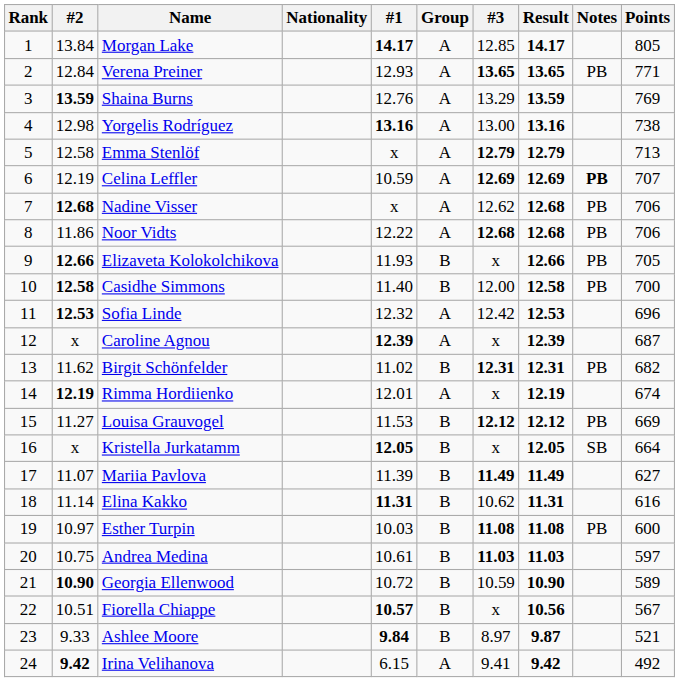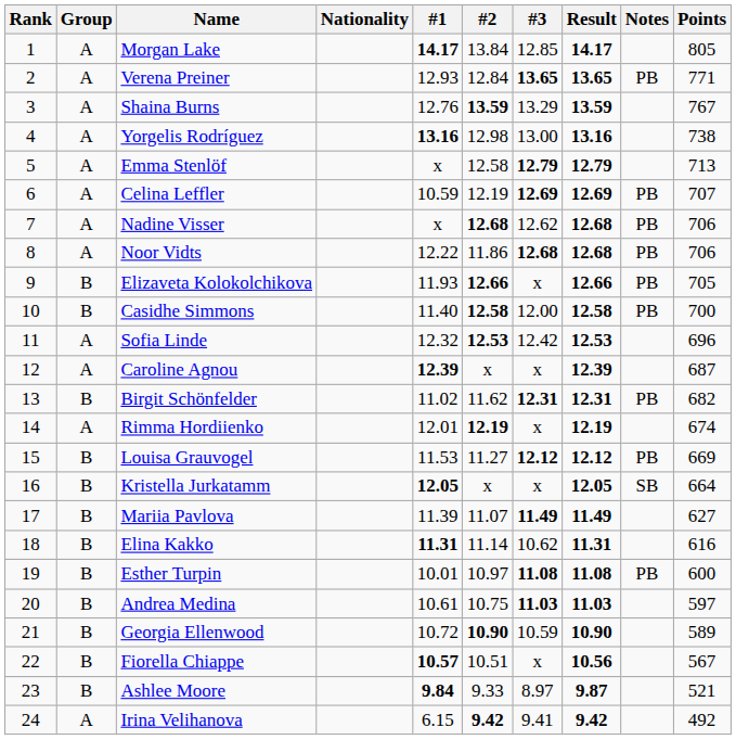 <table class="wikitable sortable" style="text-align:center">
 <tr>
 <th>Rank</th>
-<th>#2</th>
+<th>Group</th>
 <th>Name</th>
 <th>Nationality</th>
 <th>#1</th>
-<th>Group</th>
+<th>#2</th>
 <th>#3</th>
 <th>Result</th>
 <th>Notes</th>
 <th>Points</th>
 </tr>
 <tr>
 <td>1</td>
-<td>13.84</td>
+<td>A</td>
 <td align=left><a href='#'>Morgan Lake</a></td>
 <td align=left></td>
 <td><strong>14.17</strong></td>
-<td>A</td>
+<td>13.84</td>
 <td>12.85</td>
 <td><strong>14.17</strong></td>
 <td></td>
 <td>805</td>
 </tr>
 <tr>
 <td>2</td>
-<td>12.84</td>
+<td>A</td>
 <td align=left><a href='#'>Verena Preiner</a></td>
 <td align=left></td>
 <td>12.93</td>
-<td>A</td>
+<td>12.84</td>
 <td><strong>13.65</strong></td>
 <td><strong>13.65</strong></td>
 <td>PB</td>
 <td>771</td>
 </tr>
 <tr>
 <td>3</td>
-<td><strong>13.59</strong></td>
+<td>A</td>
 <td align=left><a href='#'>Shaina Burns</a></td>
 <td align=left></td>
 <td>12.76</td>
-<td>A</td>
+<td><strong>13.59</strong></td>
 <td>13.29</td>
 <td><strong>13.59</strong></td>
 <td></td>
-<td>769</td>
+<td>767</td>
 </tr>
 <tr>
 <td>4</td>
-<td>12.98</td>
+<td>A</td>
 <td align=left><a href='#'>Yorgelis Rodríguez</a></td>
 <td align=left></td>
 <td><strong>13.16</strong></td>
-<td>A</td>
+<td>12.98</td>
 <td>13.00</td>
 <td><strong>13.16</strong></td>
 <td></td>
 <td>738</td>
 </tr>
 <tr>
 <td>5</td>
-<td>12.58</td>
+<td>A</td>
 <td align=left><a href='#'>Emma Stenlöf</a></td>
 <td align=left></td>
 <td>x</td>
-<td>A</td>
+<td>12.58</td>
 <td><strong>12.79</strong></td>
 <td><strong>12.79</strong></td>
 <td></td>
 <td>713</td>
 </tr>
 <tr>
 <td>6</td>
-<td>12.19</td>
+<td>A</td>
 <td align=left><a href='#'>Celina Leffler</a></td>
 <td align=left></td>
 <td>10.59</td>
-<td>A</td>
+<td>12.19</td>
 <td><strong>12.69</strong></td>
 <td><strong>12.69</strong></td>
-<td><strong>PB</strong></td>
+<td>PB</td>
 <td>707</td>
 </tr>
 <tr>
 <td>7</td>
-<td><strong>12.68</strong></td>
+<td>A</td>
 <td align=left><a href='#'>Nadine Visser</a></td>
 <td align=left></td>
 <td>x</td>
-<td>A</td>
+<td><strong>12.68</strong></td>
 <td>12.62</td>
 <td><strong>12.68</strong></td>
 <td>PB</td>
 <td>706</td>
 </tr>
 <tr>
 <td>8</td>
-<td>11.86</td>
+<td>A</td>
 <td align=left><a href='#'>Noor Vidts</a></td>
 <td align=left></td>
 <td>12.22</td>
-<td>A</td>
+<td>11.86</td>
 <td><strong>12.68</strong></td>
 <td><strong>12.68</strong></td>
 <td>PB</td>
 <td>706</td>
 </tr>
 <tr>
 <td>9</td>
-<td><strong>12.66</strong></td>
+<td>B</td>
 <td align=left><a href='#'>Elizaveta Kolokolchikova</a></td>
 <td align=left></td>
 <td>11.93</td>
-<td>B</td>
+<td><strong>12.66</strong></td>
 <td>x</td>
 <td><strong>12.66</strong></td>
 <td>PB</td>
 <td>705</td>
 </tr>
 <tr>
 <td>10</td>
-<td><strong>12.58</strong></td>
+<td>B</td>
 <td align=left><a href='#'>Casidhe Simmons</a></td>
 <td align=left></td>
 <td>11.40</td>
-<td>B</td>
+<td><strong>12.58</strong></td>
 <td>12.00</td>
 <td><strong>12.58</strong></td>
 <td>PB</td>
 <td>700</td>
 </tr>
 <tr>
 <td>11</td>
-<td><strong>12.53</strong></td>
+<td>A</td>
 <td align=left><a href='#'>Sofia Linde</a></td>
 <td align=left></td>
 <td>12.32</td>
-<td>A</td>
+<td><strong>12.53</strong></td>
 <td>12.42</td>
 <td><strong>12.53</strong></td>
 <td></td>
 <td>696</td>
 </tr>
 <tr>
 <td>12</td>
-<td>x</td>
+<td>A</td>
 <td align=left><a href='#'>Caroline Agnou</a></td>
 <td align=left></td>
 <td><strong>12.39</strong></td>
-<td>A</td>
+<td>x</td>
 <td>x</td>
 <td><strong>12.39</strong></td>
 <td></td>
 <td>687</td>
 </tr>
 <tr>
 <td>13</td>
-<td>11.62</td>
+<td>B</td>
 <td align=left><a href='#'>Birgit Schönfelder</a></td>
 <td align=left></td>
 <td>11.02</td>
-<td>B</td>
+<td>11.62</td>
 <td><strong>12.31</strong></td>
 <td><strong>12.31</strong></td>
 <td>PB</td>
 <td>682</td>
 </tr>
 <tr>
 <td>14</td>
-<td><strong>12.19</strong></td>
+<td>A</td>
 <td align=left><a href='#'>Rimma Hordiienko</a></td>
 <td align=left></td>
 <td>12.01</td>
-<td>A</td>
+<td><strong>12.19</strong></td>
 <td>x</td>
 <td><strong>12.19</strong></td>
 <td></td>
 <td>674</td>
 </tr>
 <tr>
 <td>15</td>
-<td>11.27</td>
+<td>B</td>
 <td align=left><a href='#'>Louisa Grauvogel</a></td>
 <td align=left></td>
 <td>11.53</td>
-<td>B</td>
+<td>11.27</td>
 <td><strong>12.12</strong></td>
 <td><strong>12.12</strong></td>
 <td>PB</td>
 <td>669</td>
 </tr>
 <tr>
 <td>16</td>
-<td>x</td>
+<td>B</td>
 <td align=left><a href='#'>Kristella Jurkatamm</a></td>
 <td align=left></td>
 <td><strong>12.05</strong></td>
-<td>B</td>
+<td>x</td>
 <td>x</td>
 <td><strong>12.05</strong></td>
 <td>SB</td>
 <td>664</td>
 </tr>
 <tr>
 <td>17</td>
-<td>11.07</td>
+<td>B</td>
 <td align=left><a href='#'>Mariia Pavlova</a></td>
 <td align=left></td>
 <td>11.39</td>
-<td>B</td>
+<td>11.07</td>
 <td><strong>11.49</strong></td>
 <td><strong>11.49</strong></td>
 <td></td>
 <td>627</td>
 </tr>
 <tr>
 <td>18</td>
-<td>11.14</td>
+<td>B</td>
 <td align=left><a href='#'>Elina Kakko</a></td>
 <td align=left></td>
 <td><strong>11.31</strong></td>
-<td>B</td>
+<td>11.14</td>
 <td>10.62</td>
 <td><strong>11.31</strong></td>
 <td></td>
 <td>616</td>
 </tr>
 <tr>
 <td>19</td>
-<td>10.97</td>
+<td>B</td>
 <td align=left><a href='#'>Esther Turpin</a></td>
 <td align=left></td>
-<td>10.03</td>
-<td>B</td>
+<td>10.01</td>
+<td>10.97</td>
 <td><strong>11.08</strong></td>
 <td><strong>11.08</strong></td>
 <td>PB</td>
 <td>600</td>
 </tr>
 <tr>
 <td>20</td>
-<td>10.75</td>
+<td>B</td>
 <td align=left><a href='#'>Andrea Medina</a></td>
 <td align=left></td>
 <td>10.61</td>
-<td>B</td>
+<td>10.75</td>
 <td><strong>11.03</strong></td>
 <td><strong>11.03</strong></td>
 <td></td>
 <td>597</td>
 </tr>
 <tr>
 <td>21</td>
-<td><strong>10.90</strong></td>
+<td>B</td>
 <td align=left><a href='#'>Georgia Ellenwood</a></td>
 <td align=left></td>
 <td>10.72</td>
-<td>B</td>
+<td><strong>10.90</strong></td>
 <td>10.59</td>
 <td><strong>10.90</strong></td>
 <td></td>
 <td>589</td>
 </tr>
 <tr>
 <td>22</td>
-<td>10.51</td>
+<td>B</td>
 <td align=left><a href='#'>Fiorella Chiappe</a></td>
 <td align=left></td>
 <td><strong>10.57</strong></td>
-<td>B</td>
+<td>10.51</td>
 <td>x</td>
 <td><strong>10.56</strong></td>
 <td></td>
 <td>567</td>
 </tr>
 <tr>
 <td>23</td>
-<td>9.33</td>
+<td>B</td>
 <td align=left><a href='#'>Ashlee Moore</a></td>
 <td align=left></td>
 <td><strong>9.84</strong></td>
-<td>B</td>
+<td>9.33</td>
 <td>8.97</td>
 <td><strong>9.87</strong></td>
 <td></td>
 <td>521</td>
 </tr>
 <tr>
 <td>24</td>
-<td><strong>9.42</strong></td>
+<td>A</td>
 <td align=left><a href='#'>Irina Velihanova</a></td>
 <td align=left></td>
 <td>6.15</td>
-<td>A</td>
+<td><strong>9.42</strong></td>
 <td>9.41</td>
 <td><strong>9.42</strong></td>
 <td></td>
 <td>492</td>
 </tr>
 </table>
